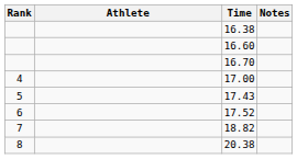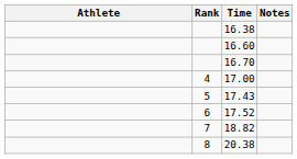 <table class="wikitable" style="text-align:center">
 <tr>
+<th Style="width:18em">Athlete</th>
 <th>Rank</th>
-<th Style="width:18em">Athlete</th>
 <th>Time</th>
 <th>Notes</th>
 </tr>
 <tr>
+<td style="text-align:left"></td>
 <td></td>
-<td style="text-align:left"></td>
 <td>16.38</td>
 <td></td>
 </tr>
 <tr>
+<td style="text-align:left"></td>
 <td></td>
-<td style="text-align:left"></td>
 <td>16.60</td>
 <td></td>
 </tr>
 <tr>
+<td style="text-align:left"></td>
 <td></td>
-<td style="text-align:left"></td>
 <td>16.70</td>
 <td></td>
 </tr>
 <tr>
+<td style="text-align:left"></td>
 <td>4</td>
-<td style="text-align:left"></td>
 <td>17.00</td>
 <td></td>
 </tr>
 <tr>
+<td style="text-align:left"></td>
 <td>5</td>
-<td style="text-align:left"></td>
 <td>17.43</td>
 <td></td>
 </tr>
 <tr>
+<td style="text-align:left"></td>
 <td>6</td>
-<td style="text-align:left"></td>
 <td>17.52</td>
 <td></td>
 </tr>
 <tr>
+<td style="text-align:left"></td>
 <td>7</td>
-<td style="text-align:left"></td>
 <td>18.82</td>
 <td></td>
 </tr>
 <tr>
+<td style="text-align:left"></td>
 <td>8</td>
-<td style="text-align:left"></td>
 <td>20.38</td>
 <td></td>
 </tr>
 </table>
